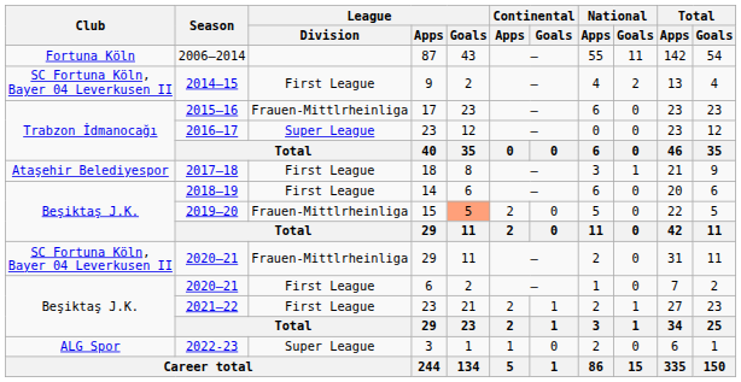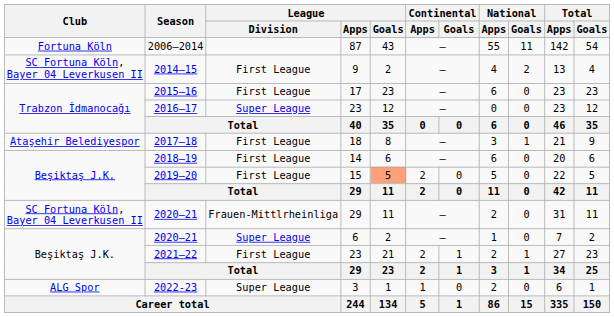 <table class="wikitable" style="text-align:center">
 <tr>
 <th rowspan="2">Club</th>
 <th rowspan="2">Season</th>
 <th colspan="3">League</th>
 <th colspan="2">Continental</th>
 <th colspan="2">National</th>
 <th colspan="2">Total</th>
 </tr>
 <tr>
 <th>Division</th>
 <th>Apps</th>
 <th>Goals</th>
 <th>Apps</th>
 <th>Goals</th>
 <th>Apps</th>
 <th>Goals</th>
 <th>Apps</th>
 <th>Goals</th>
 </tr>
 <tr>
 <td><a href='#'>Fortuna Köln</a></td>
 <td>2006–2014</td>
 <td></td>
 <td>87</td>
 <td>43</td>
 <td colspan="2">–</td>
 <td>55</td>
 <td>11</td>
 <td>142</td>
 <td>54</td>
 </tr>
 <tr>
 <td><a href='#'>SC Fortuna Köln</a>,<br><a href='#'>Bayer 04 Leverkusen II</a></td>
 <td><a href='#'>2014–15</a></td>
 <td>First League</td>
 <td>9</td>
 <td>2</td>
 <td colspan="2">–</td>
 <td>4</td>
 <td>2</td>
 <td>13</td>
 <td>4</td>
 </tr>
 <tr>
 <td rowspan="3"><a href='#'>Trabzon İdmanocağı</a></td>
 <td><a href='#'>2015–16</a></td>
-<td>Frauen-Mittlrheinliga</td>
+<td>First League</td>
 <td>17</td>
 <td>23</td>
 <td colspan="2">–</td>
 <td>6</td>
 <td>0</td>
 <td>23</td>
 <td>23</td>
 </tr>
 <tr>
 <td><a href='#'>2016–17</a></td>
 <td><a href='#'>Super League</a></td>
 <td>23</td>
 <td>12</td>
 <td colspan="2">–</td>
 <td>0</td>
 <td>0</td>
 <td>23</td>
 <td>12</td>
 </tr>
 <tr>
 <th colspan="2">Total</th>
 <th>40</th>
 <th>35</th>
 <th>0</th>
 <th>0</th>
 <th>6</th>
 <th>0</th>
 <th>46</th>
 <th>35</th>
 </tr>
 <tr>
 <td><a href='#'>Ataşehir Belediyespor</a></td>
 <td><a href='#'>2017–18</a></td>
 <td>First League</td>
 <td>18</td>
 <td>8</td>
 <td colspan="2">–</td>
 <td>3</td>
 <td>1</td>
 <td>21</td>
 <td>9</td>
 </tr>
 <tr>
 <td rowspan="3"><a href='#'>Beşiktaş J.K.</a></td>
 <td><a href='#'>2018–19</a></td>
 <td>First League</td>
 <td>14</td>
 <td>6</td>
 <td colspan="2">–</td>
 <td>6</td>
 <td>0</td>
 <td>20</td>
 <td>6</td>
 </tr>
 <tr>
 <td><a href='#'>2019–20</a></td>
-<td>Frauen-Mittlrheinliga</td>
+<td>First League</td>
 <td>15</td>
 <td style="background: lightsalmon;">5</td>
 <td>2</td>
 <td>0</td>
 <td>5</td>
 <td>0</td>
 <td>22</td>
 <td>5</td>
 </tr>
 <tr>
 <th colspan="2">Total</th>
 <th>29</th>
 <th>11</th>
 <th>2</th>
 <th>0</th>
 <th>11</th>
 <th>0</th>
 <th>42</th>
 <th>11</th>
 </tr>
 <tr>
 <td><a href='#'>SC Fortuna Köln</a>,<br><a href='#'>Bayer 04 Leverkusen II</a></td>
 <td><a href='#'>2020–21</a></td>
 <td>Frauen-Mittlrheinliga</td>
 <td>29</td>
 <td>11</td>
 <td colspan="2">–</td>
 <td>2</td>
 <td>0</td>
 <td>31</td>
 <td>11</td>
 </tr>
 <tr>
 <td rowspan="3">Beşiktaş J.K.</td>
 <td><a href='#'>2020–21</a></td>
-<td>First League</td>
+<td><a href='#'>Super League</a></td>
 <td>6</td>
 <td>2</td>
 <td colspan="2">–</td>
 <td>1</td>
 <td>0</td>
 <td>7</td>
 <td>2</td>
 </tr>
 <tr>
 <td><a href='#'>2021–22</a></td>
 <td>First League</td>
 <td>23</td>
 <td>21</td>
 <td>2</td>
 <td>1</td>
 <td>2</td>
 <td>1</td>
 <td>27</td>
 <td>23</td>
 </tr>
 <tr>
 <th colspan="2">Total</th>
 <th>29</th>
 <th>23</th>
 <th>2</th>
 <th>1</th>
 <th>3</th>
 <th>1</th>
 <th>34</th>
 <th>25</th>
 </tr>
 <tr>
 <td><a href='#'>ALG Spor</a></td>
 <td><a href='#'>2022-23</a></td>
 <td>Super League</td>
 <td>3</td>
 <td>1</td>
 <td>1</td>
 <td>0</td>
 <td>2</td>
 <td>0</td>
 <td>6</td>
 <td>1</td>
 </tr>
 <tr>
 <th colspan="3">Career total</th>
 <th>244</th>
 <th>134</th>
 <th>5</th>
 <th>1</th>
 <th>86</th>
 <th>15</th>
 <th>335</th>
 <th>150</th>
 </tr>
 </table>
